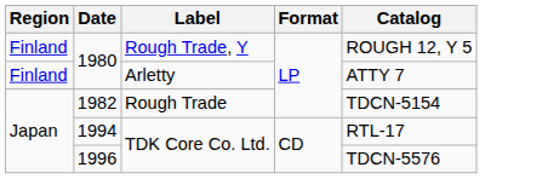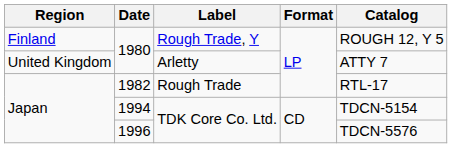 <table class="wikitable">
 <tr>
 <th>Region</th>
 <th>Date</th>
 <th>Label</th>
 <th>Format</th>
 <th>Catalog</th>
 </tr>
 <tr>
 <td><a href='#'>Finland</a></td>
 <td rowspan="2">1980</td>
 <td><a href='#'>Rough Trade</a>, <a href='#'>Y</a></td>
 <td rowspan="3"><a href='#'>LP</a></td>
 <td>ROUGH 12, Y 5</td>
 </tr>
 <tr>
-<td><a href='#'>Finland</a></td>
+<td>United Kingdom</td>
 <td>Arletty</td>
 <td>ATTY 7</td>
 </tr>
 <tr>
 <td rowspan="3">Japan</td>
 <td>1982</td>
 <td>Rough Trade</td>
-<td>TDCN-5154</td>
+<td>RTL-17</td>
 </tr>
 <tr>
 <td>1994</td>
 <td rowspan="2">TDK Core Co. Ltd.</td>
 <td rowspan="2">CD</td>
-<td>RTL-17</td>
+<td>TDCN-5154</td>
 </tr>
 <tr>
 <td>1996</td>
 <td>TDCN-5576</td>
 </tr>
 </table>
